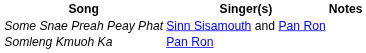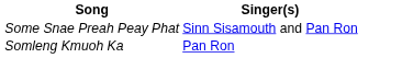 <table>
 <tr>
 <th>Song</th>
 <th>Singer(s)</th>
-<th>Notes</th>
 </tr>
 <tr>
 <td><em>Some Snae Preah Peay Phat</em></td>
 <td><a href='#'>Sinn Sisamouth</a> and <a href='#'>Pan Ron</a></td>
-<td></td>
 </tr>
 <tr>
 <td><em>Somleng Kmuoh Ka</em></td>
 <td><a href='#'>Pan Ron</a></td>
-<td></td>
 </tr>
 </table>
